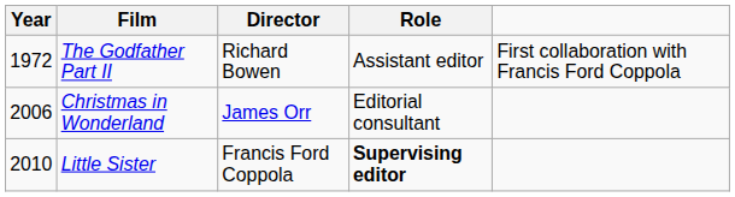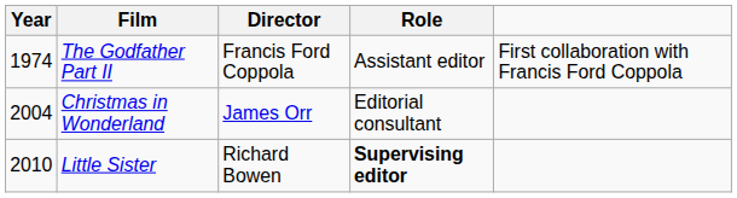 <table class="wikitable">
 <tr>
 <th>Year</th>
 <th>Film</th>
 <th>Director</th>
 <th>Role</th>
 </tr>
 <tr>
-<td>1972</td>
+<td>1974</td>
 <td><em><a href='#'>The Godfather Part II</a></em></td>
-<td>Richard Bowen</td>
+<td>Francis Ford Coppola</td>
 <td>Assistant editor</td>
 <td>First collaboration with Francis Ford Coppola</td>
 </tr>
 <tr>
-<td>2006</td>
+<td>2004</td>
 <td><em><a href='#'>Christmas in Wonderland</a></em></td>
 <td><a href='#'>James Orr</a></td>
 <td>Editorial consultant</td>
 <td></td>
 </tr>
 <tr>
 <td>2010</td>
 <td><em><a href='#'>Little Sister</a></em></td>
-<td>Francis Ford Coppola</td>
+<td>Richard Bowen</td>
 <td><strong>Supervising editor</strong></td>
 <td></td>
 </tr>
 </table>
